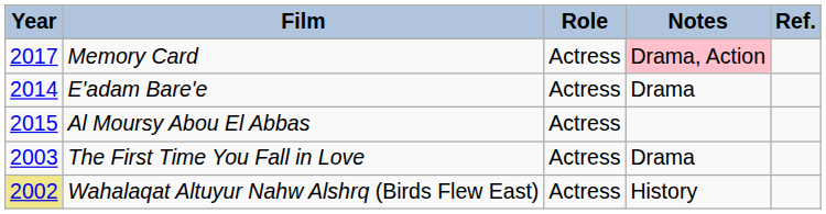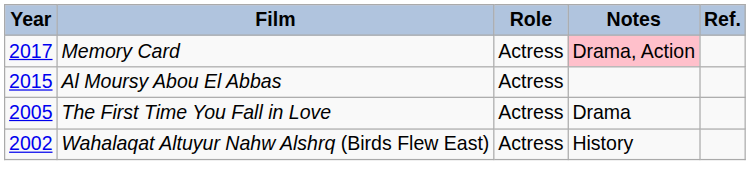 <table class="wikitable">
 <tr>
 <th style="background:#B0C4DE;">Year</th>
 <th style="background:#B0C4DE;">Film</th>
 <th style="background:#B0C4DE;">Role</th>
 <th style="background:#B0C4DE;">Notes</th>
 <th style="background:#B0C4DE;">Ref.</th>
 </tr>
 <tr>
 <td><a href='#'>2017</a></td>
 <td><em>Memory Card</em></td>
 <td>Actress</td>
 <td style="background: pink;">Drama, Action</td>
 <td></td>
 </tr>
 <tr>
-<td><a href='#'>2014</a></td>
-<td><em>E'adam Bare'e</em></td>
-<td>Actress</td>
-<td>Drama</td>
-<td></td>
-</tr>
-<tr>
 <td><a href='#'>2015</a></td>
 <td><em>Al Moursy Abou El Abbas</em></td>
 <td>Actress</td>
 <td></td>
 <td></td>
 </tr>
 <tr>
-<td><a href='#'>2003</a></td>
+<td><a href='#'>2005</a></td>
 <td><em>The First Time You Fall in Love</em></td>
 <td>Actress</td>
 <td>Drama</td>
 <td></td>
 </tr>
 <tr>
-<td style="background: khaki;"><a href='#'>2002</a></td>
+<td><a href='#'>2002</a></td>
 <td><em>Wahalaqat Altuyur Nahw Alshrq</em>  (Birds Flew East)</td>
 <td>Actress</td>
 <td>History</td>
 <td></td>
 </tr>
 </table>
